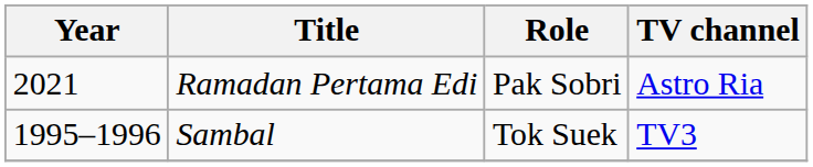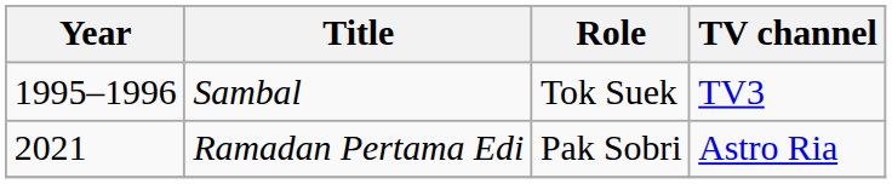 <table class="wikitable">
 <tr>
 <th>Year</th>
 <th>Title</th>
 <th>Role</th>
 <th>TV channel</th>
 </tr>
 <tr>
+<td>1995–1996</td>
+<td><em>Sambal</em></td>
+<td>Tok Suek</td>
+<td><a href='#'>TV3</a></td>
+</tr>
+<tr>
 <td>2021</td>
 <td><em>Ramadan Pertama Edi</em></td>
 <td>Pak Sobri</td>
 <td><a href='#'>Astro Ria</a></td>
 </tr>
 <tr>
-<td>1995–1996</td>
-<td><em>Sambal</em></td>
-<td>Tok Suek</td>
-<td><a href='#'>TV3</a></td>
-</tr>
-<tr>
 </tr>
 </table>
